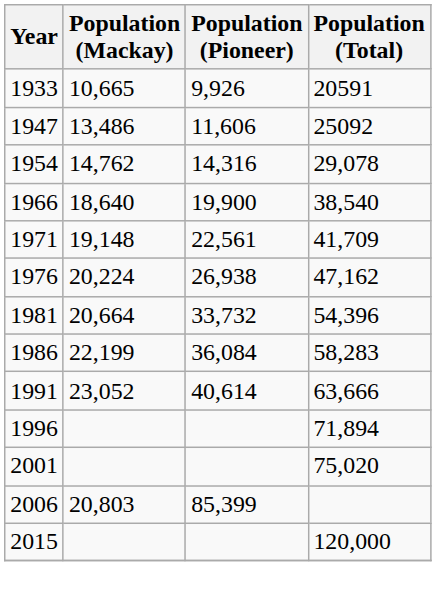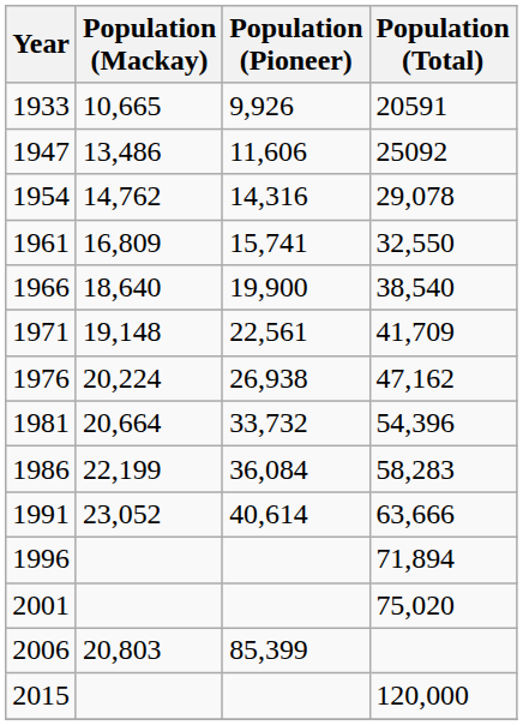 <table class="wikitable">
 <tr>
 <th>Year</th>
 <th>Population<br>(Mackay)</th>
 <th>Population<br>(Pioneer)</th>
 <th>Population<br>(Total)</th>
 </tr>
 <tr>
 <td>1933</td>
 <td>10,665</td>
 <td>9,926</td>
 <td>20591</td>
 </tr>
 <tr>
 <td>1947</td>
 <td>13,486</td>
 <td>11,606</td>
 <td>25092</td>
 </tr>
 <tr>
 <td>1954</td>
 <td>14,762</td>
 <td>14,316</td>
 <td>29,078</td>
+</tr>
+<tr>
+<td>1961</td>
+<td>16,809</td>
+<td>15,741</td>
+<td>32,550</td>
 </tr>
 <tr>
 <td>1966</td>
 <td>18,640</td>
 <td>19,900</td>
 <td>38,540</td>
 </tr>
 <tr>
 <td>1971</td>
 <td>19,148</td>
 <td>22,561</td>
 <td>41,709</td>
 </tr>
 <tr>
 <td>1976</td>
 <td>20,224</td>
 <td>26,938</td>
 <td>47,162</td>
 </tr>
 <tr>
 <td>1981</td>
 <td>20,664</td>
 <td>33,732</td>
 <td>54,396</td>
 </tr>
 <tr>
 <td>1986</td>
 <td>22,199</td>
 <td>36,084</td>
 <td>58,283</td>
 </tr>
 <tr>
 <td>1991</td>
 <td>23,052</td>
 <td>40,614</td>
 <td>63,666</td>
 </tr>
 <tr>
 <td>1996</td>
 <td></td>
 <td></td>
 <td>71,894</td>
 </tr>
 <tr>
 <td>2001</td>
 <td></td>
 <td></td>
 <td>75,020</td>
 </tr>
 <tr>
 <td>2006</td>
 <td>20,803</td>
 <td>85,399</td>
 </tr>
 <tr>
 <td>2015</td>
 <td></td>
 <td></td>
 <td>120,000</td>
 </tr>
 <tr>
 </tr>
 </table>
